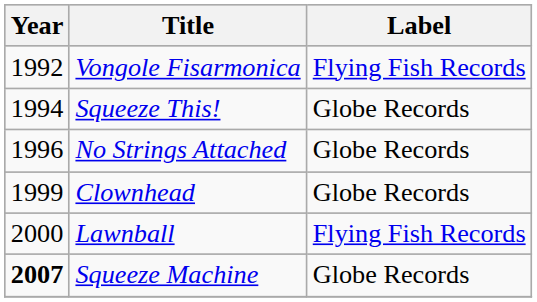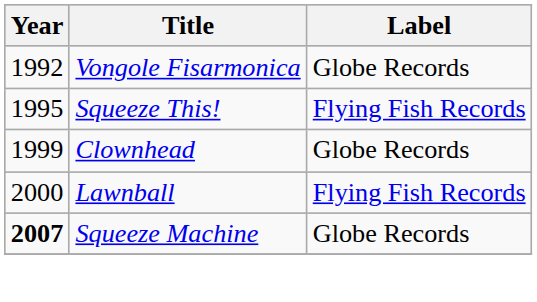 <table class="wikitable">
 <tr>
 <th rowspan="1">Year</th>
 <th rowspan="1">Title</th>
 <th colspan="1">Label</th>
 </tr>
 <tr>
 <td>1992</td>
 <td><em><a href='#'>Vongole Fisarmonica</a></em></td>
-<td><a href='#'>Flying Fish Records</a></td>
-</tr>
-<tr>
-<td>1994</td>
-<td><em><a href='#'>Squeeze This!</a></em></td>
 <td>Globe Records</td>
 </tr>
 <tr>
-<td>1996</td>
-<td><em><a href='#'>No Strings Attached</a></em></td>
-<td>Globe Records</td>
+<td>1995</td>
+<td><em><a href='#'>Squeeze This!</a></em></td>
+<td><a href='#'>Flying Fish Records</a></td>
 </tr>
 <tr>
 <td>1999</td>
 <td><em><a href='#'>Clownhead</a></em></td>
 <td>Globe Records</td>
 </tr>
 <tr>
 <td>2000</td>
 <td><em><a href='#'>Lawnball</a></em></td>
 <td><a href='#'>Flying Fish Records</a></td>
 </tr>
 <tr>
 <td><strong>2007</strong></td>
 <td><em><a href='#'>Squeeze Machine</a></em></td>
 <td>Globe Records</td>
 </tr>
 <tr>
 </tr>
 </table>
